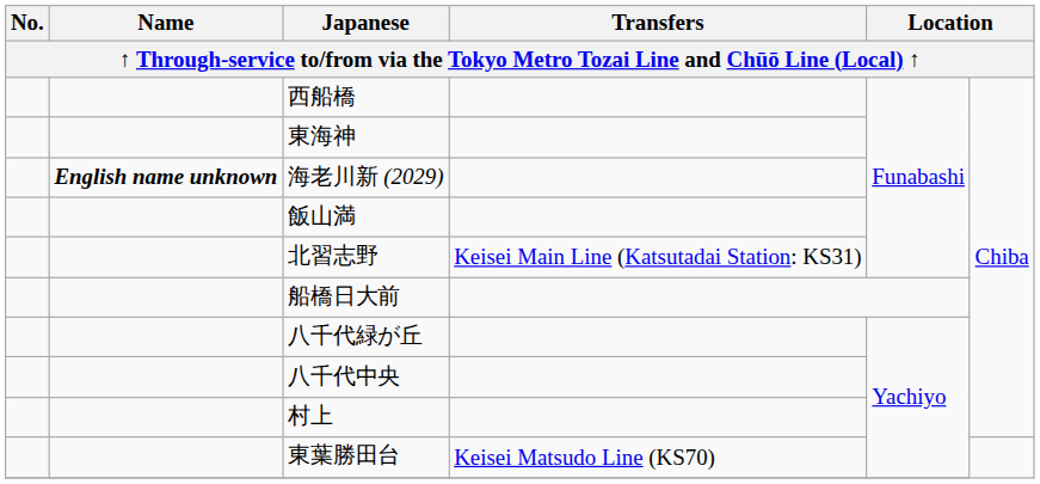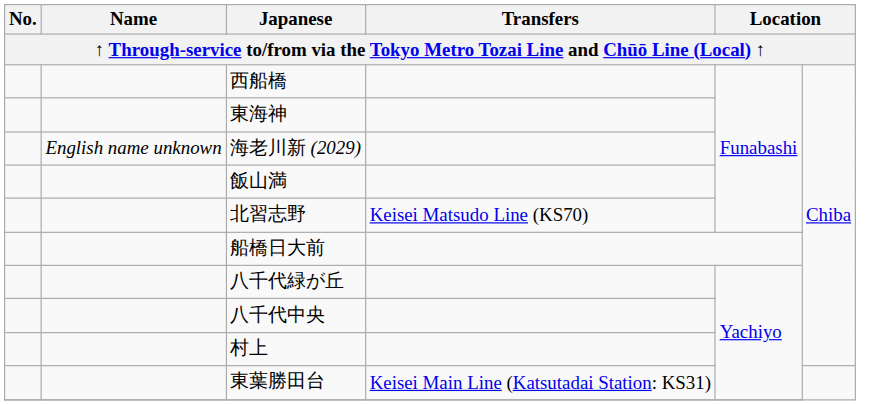 <table class="wikitable">
 <tr>
 <th>No.</th>
 <th>Name</th>
 <th>Japanese</th>
 <th>Transfers</th>
 <th colspan=2>Location</th>
 </tr>
 <tr>
 <th colspan="6">↑ <a href='#'>Through-service</a> to/from  via the  <a href='#'>Tokyo Metro Tozai Line</a> and  <a href='#'>Chūō Line (Local)</a> ↑</th>
 </tr>
 <tr>
 <td></td>
 <td></td>
 <td>西船橋 </td>
 <td></td>
 <td rowspan=5><a href='#'>Funabashi</a></td>
 <td rowspan=9><a href='#'>Chiba</a></td>
 </tr>
 <tr>
 <td></td>
 <td></td>
 <td>東海神</td>
 <td></td>
 </tr>
 <tr>
 <td></td>
-<td><strong><em>English name unknown</em></strong></td>
+<td><em>English name unknown</em></td>
 <td>海老川新 <em>(2029)</em></td>
 <td></td>
 </tr>
 <tr>
 <td></td>
 <td></td>
 <td>飯山満</td>
 <td></td>
 </tr>
 <tr>
 <td></td>
 <td></td>
 <td>北習志野</td>
-<td> <a href='#'>Keisei Main Line</a> (<a href='#'>Katsutadai Station</a>: KS31)</td>
+<td> <a href='#'>Keisei Matsudo Line</a> (KS70)</td>
 </tr>
 <tr>
 <td></td>
 <td></td>
 <td>船橋日大前</td>
 </tr>
 <tr>
 <td></td>
 <td></td>
 <td>八千代緑が丘</td>
 <td></td>
 <td rowspan=4><a href='#'>Yachiyo</a></td>
 </tr>
 <tr>
 <td></td>
 <td></td>
 <td>八千代中央</td>
 <td></td>
 </tr>
 <tr>
 <td></td>
 <td></td>
 <td>村上</td>
 <td></td>
 </tr>
 <tr>
 <td></td>
 <td></td>
 <td>東葉勝田台</td>
-<td> <a href='#'>Keisei Matsudo Line</a> (KS70)</td>
+<td> <a href='#'>Keisei Main Line</a> (<a href='#'>Katsutadai Station</a>: KS31)</td>
 </tr>
 <tr>
 </tr>
 </table>
